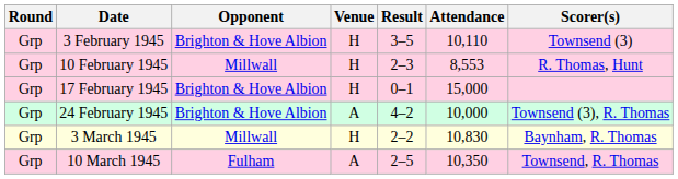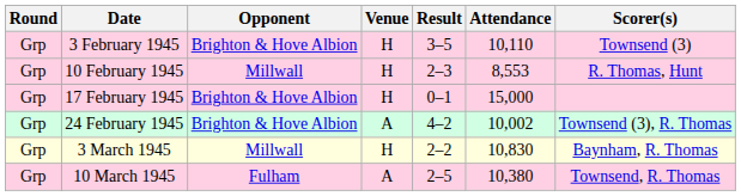 <table style="text-align:center;" class="wikitable sortable">
 <tr>
 <th>Round</th>
 <th>Date</th>
 <th>Opponent</th>
 <th>Venue</th>
 <th>Result</th>
 <th>Attendance</th>
 <th>Scorer(s)</th>
 </tr>
 <tr style="background:#ffd0e3;">
 <td>Grp</td>
 <td>3 February 1945</td>
 <td><a href='#'>Brighton & Hove Albion</a></td>
 <td>H</td>
 <td>3–5</td>
 <td>10,110</td>
 <td><a href='#'>Townsend</a> (3)</td>
 </tr>
 <tr style="background:#ffd0e3;">
 <td>Grp</td>
 <td>10 February 1945</td>
 <td><a href='#'>Millwall</a></td>
 <td>H</td>
 <td>2–3</td>
 <td>8,553</td>
 <td><a href='#'>R. Thomas</a>, <a href='#'>Hunt</a></td>
 </tr>
 <tr style="background:#ffd0e3;">
 <td>Grp</td>
 <td>17 February 1945</td>
 <td><a href='#'>Brighton & Hove Albion</a></td>
 <td>H</td>
 <td>0–1</td>
 <td>15,000</td>
 <td></td>
 </tr>
 <tr style="background:#d0ffe3;">
 <td>Grp</td>
 <td>24 February 1945</td>
 <td><a href='#'>Brighton & Hove Albion</a></td>
 <td>A</td>
 <td>4–2</td>
-<td>10,000</td>
+<td>10,002</td>
 <td><a href='#'>Townsend</a> (3), <a href='#'>R. Thomas</a></td>
 </tr>
 <tr style="background:#ffd;">
 <td>Grp</td>
 <td>3 March 1945</td>
 <td><a href='#'>Millwall</a></td>
 <td>H</td>
 <td>2–2</td>
 <td>10,830</td>
 <td><a href='#'>Baynham</a>, <a href='#'>R. Thomas</a></td>
 </tr>
 <tr style="background:#ffd0e3;">
 <td>Grp</td>
 <td>10 March 1945</td>
 <td><a href='#'>Fulham</a></td>
 <td>A</td>
 <td>2–5</td>
-<td>10,350</td>
+<td>10,380</td>
 <td><a href='#'>Townsend</a>, <a href='#'>R. Thomas</a></td>
 </tr>
 </table>
